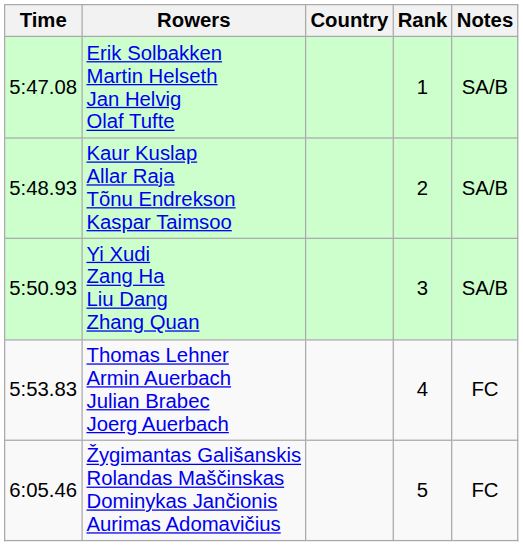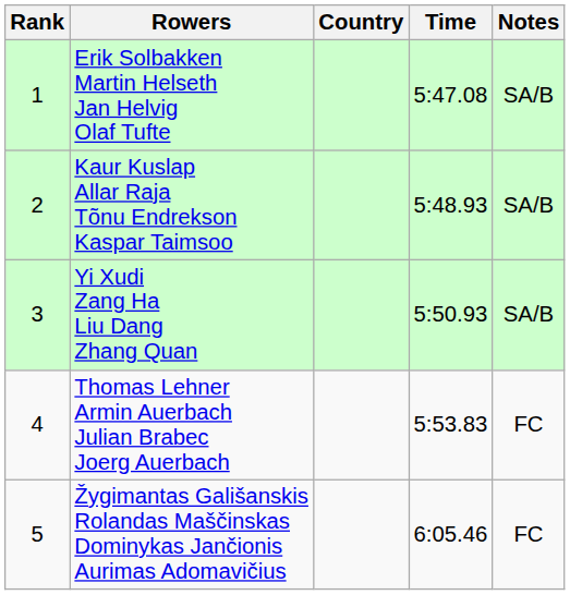 <table class="wikitable" style="text-align:center">
 <tr>
-<th>Time</th>
+<th>Rank</th>
 <th>Rowers</th>
 <th>Country</th>
-<th>Rank</th>
+<th>Time</th>
 <th>Notes</th>
 </tr>
 <tr bgcolor=ccffcc>
-<td>5:47.08</td>
+<td>1</td>
 <td align="left"><a href='#'>Erik Solbakken</a><br><a href='#'>Martin Helseth</a><br><a href='#'>Jan Helvig</a><br><a href='#'>Olaf Tufte</a></td>
 <td align="left"></td>
-<td>1</td>
+<td>5:47.08</td>
 <td>SA/B</td>
 </tr>
 <tr bgcolor=ccffcc>
-<td>5:48.93</td>
+<td>2</td>
 <td align="left"><a href='#'>Kaur Kuslap</a><br><a href='#'>Allar Raja</a><br><a href='#'>Tõnu Endrekson</a><br><a href='#'>Kaspar Taimsoo</a></td>
 <td align="left"></td>
-<td>2</td>
+<td>5:48.93</td>
 <td>SA/B</td>
 </tr>
 <tr bgcolor=ccffcc>
-<td>5:50.93</td>
+<td>3</td>
 <td align="left"><a href='#'>Yi Xudi</a><br><a href='#'>Zang Ha</a><br><a href='#'>Liu Dang</a><br><a href='#'>Zhang Quan</a></td>
 <td align="left"></td>
-<td>3</td>
+<td>5:50.93</td>
 <td>SA/B</td>
 </tr>
 <tr>
-<td>5:53.83</td>
+<td>4</td>
 <td align="left"><a href='#'>Thomas Lehner</a><br><a href='#'>Armin Auerbach</a><br><a href='#'>Julian Brabec</a><br><a href='#'>Joerg Auerbach</a></td>
 <td align="left"></td>
-<td>4</td>
+<td>5:53.83</td>
 <td>FC</td>
 </tr>
 <tr>
-<td>6:05.46</td>
+<td>5</td>
 <td align="left"><a href='#'>Žygimantas Gališanskis</a><br><a href='#'>Rolandas Maščinskas</a><br><a href='#'>Dominykas Jančionis</a><br><a href='#'>Aurimas Adomavičius</a></td>
 <td align="left"></td>
-<td>5</td>
+<td>6:05.46</td>
 <td>FC</td>
 </tr>
 </table>
